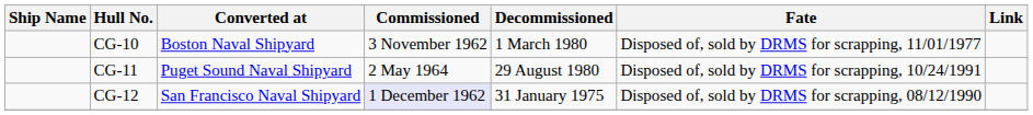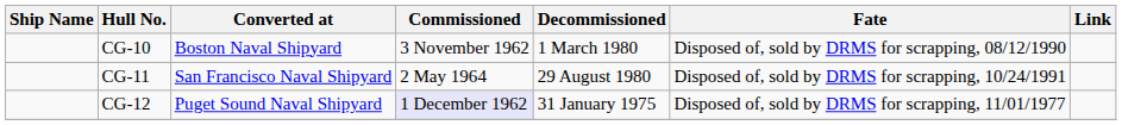 <table class="sortable wikitable">
 <tr>
 <th>Ship Name</th>
 <th>Hull No.</th>
 <th>Converted at</th>
 <th>Commissioned</th>
 <th>Decommissioned</th>
 <th>Fate</th>
 <th>Link</th>
 </tr>
 <tr>
 <td></td>
 <td>CG-10</td>
 <td><a href='#'>Boston Naval Shipyard</a></td>
 <td>3 November 1962</td>
 <td>1 March 1980</td>
-<td>Disposed of, sold by <a href='#'>DRMS</a> for scrapping, 11/01/1977</td>
+<td>Disposed of, sold by <a href='#'>DRMS</a> for scrapping, 08/12/1990</td>
 <td> </td>
 </tr>
 <tr>
 <td></td>
 <td>CG-11</td>
-<td><a href='#'>Puget Sound Naval Shipyard</a></td>
+<td><a href='#'>San Francisco Naval Shipyard</a></td>
 <td>2 May 1964</td>
 <td>29 August 1980</td>
 <td>Disposed of, sold by <a href='#'>DRMS</a> for scrapping, 10/24/1991</td>
 <td> </td>
 </tr>
 <tr>
 <td></td>
 <td>CG-12</td>
-<td><a href='#'>San Francisco Naval Shipyard</a></td>
+<td><a href='#'>Puget Sound Naval Shipyard</a></td>
 <td style="background: lavender;">1 December 1962</td>
 <td>31 January 1975</td>
-<td>Disposed of, sold by <a href='#'>DRMS</a> for scrapping, 08/12/1990</td>
+<td>Disposed of, sold by <a href='#'>DRMS</a> for scrapping, 11/01/1977</td>
 <td> </td>
 </tr>
 <tr>
 </tr>
 </table>
